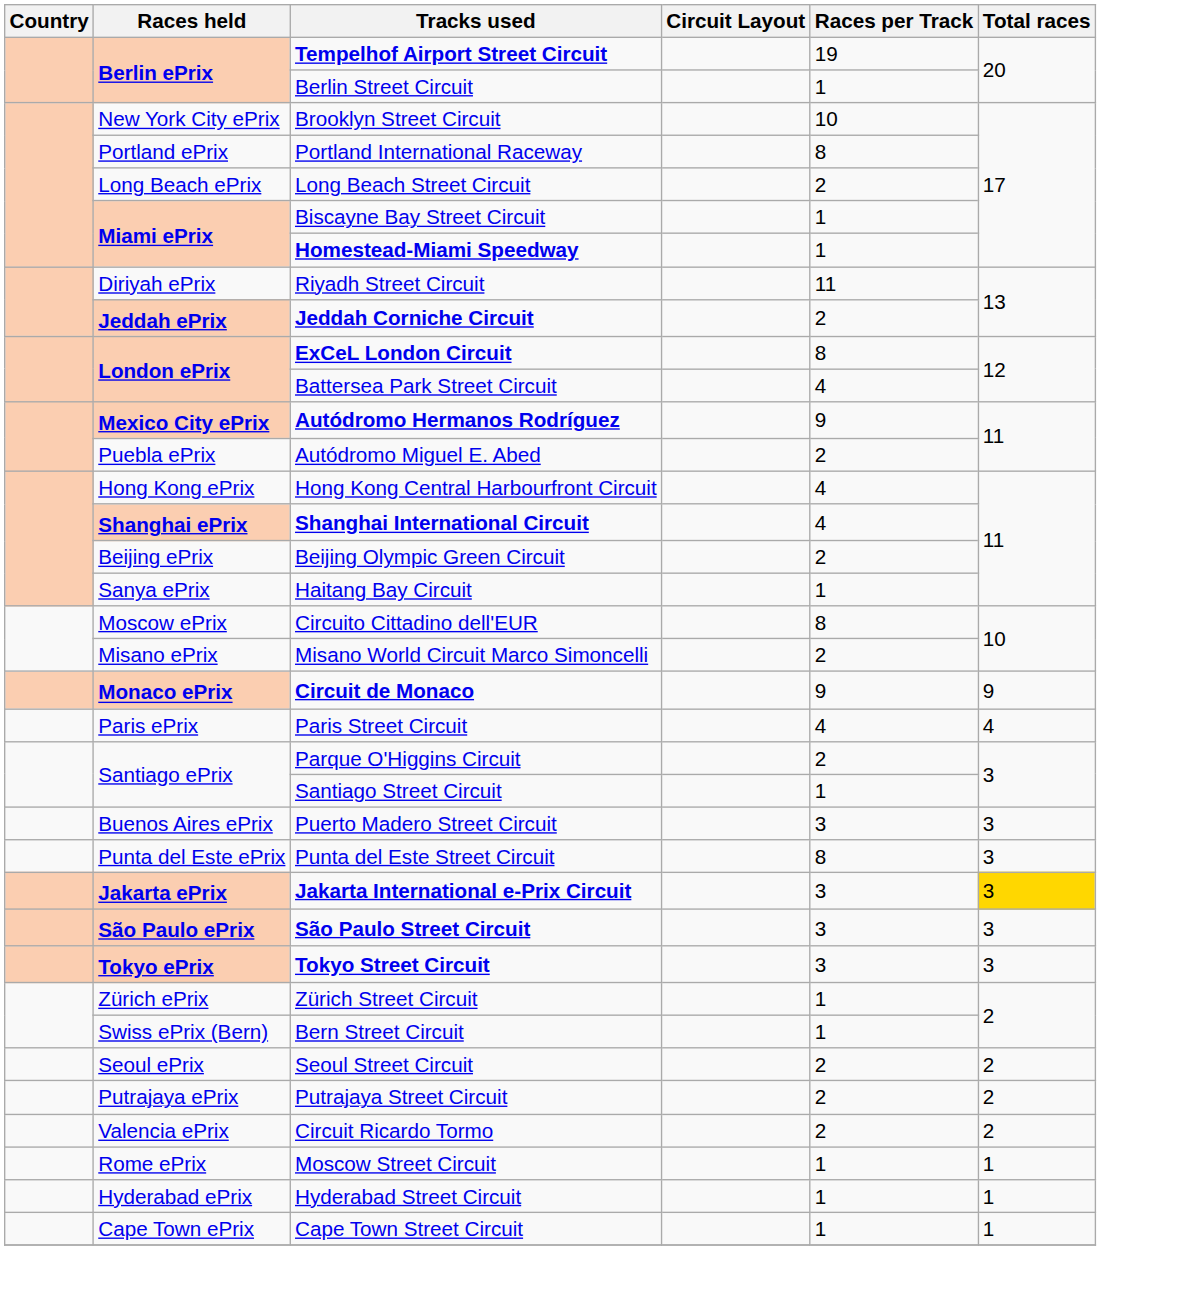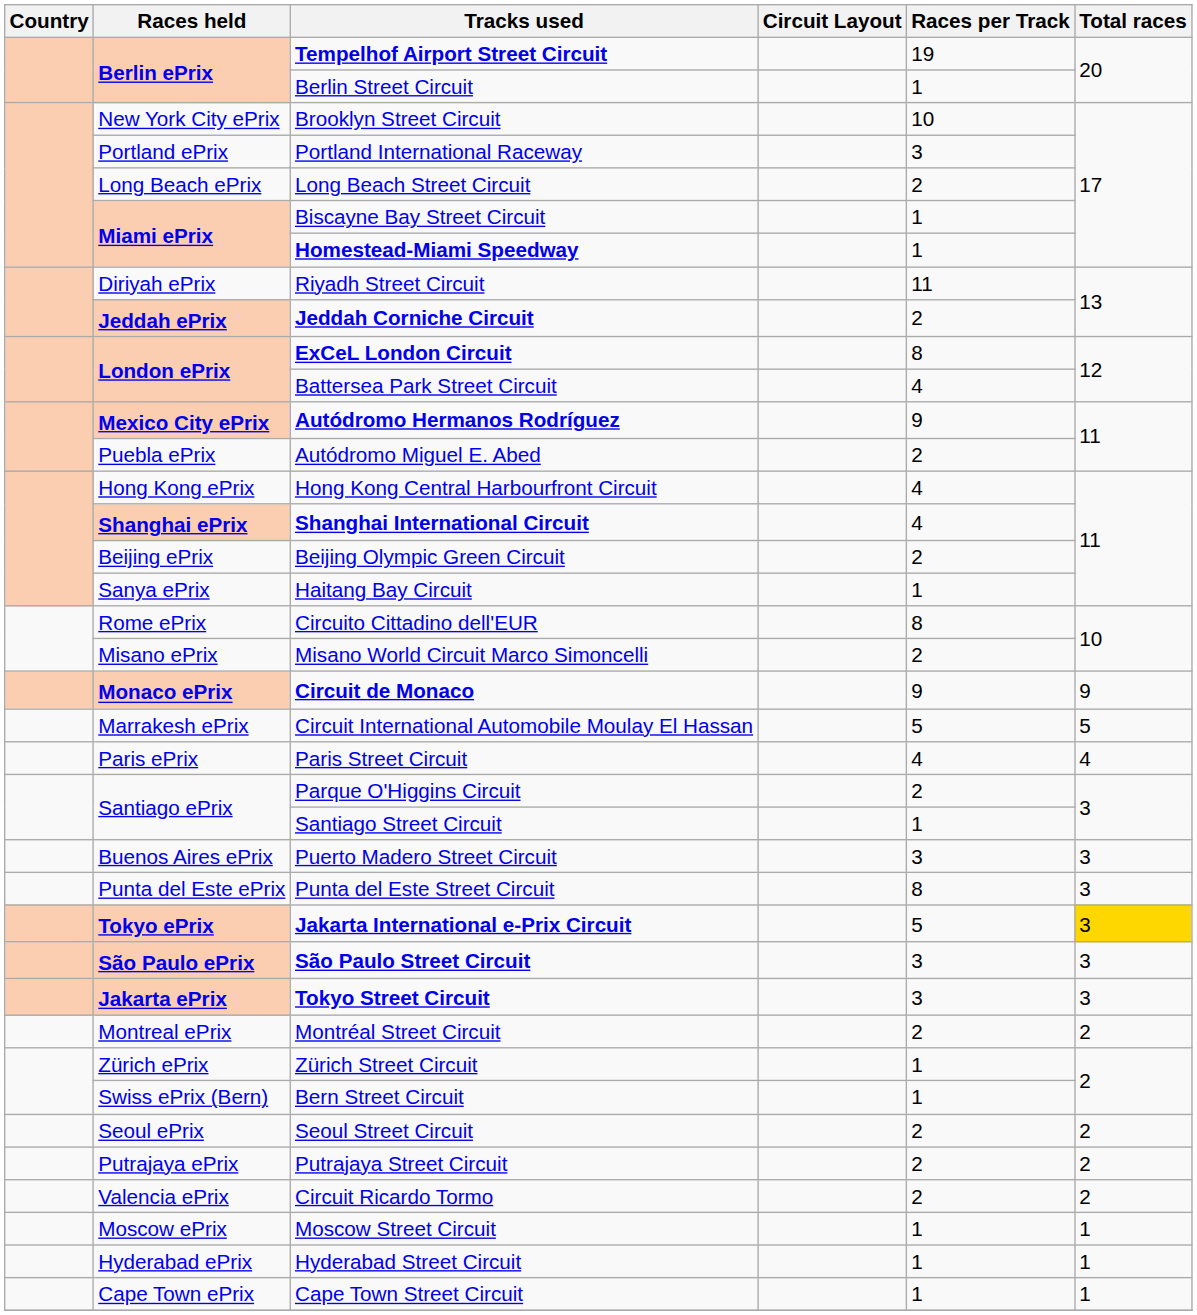 <table class="wikitable sortable" style="font-size: 95%">
 <tr>
 <th>Country</th>
 <th>Races held</th>
 <th>Tracks used</th>
 <th>Circuit Layout</th>
 <th>Races per Track</th>
 <th>Total races</th>
 </tr>
 <tr>
 <td rowspan=2; style="background-color:#FBCEB1"><strong></strong><sup></sup></td>
 <td rowspan=2; style="background-color:#FBCEB1"><strong><a href='#'>Berlin ePrix</a></strong><sup></sup></td>
 <td><strong><a href='#'>Tempelhof Airport Street Circuit</a></strong></td>
 <td></td>
 <td>19</td>
 <td rowspan=2>20</td>
 </tr>
 <tr>
 <td><a href='#'>Berlin Street Circuit</a></td>
 <td></td>
 <td>1</td>
 </tr>
 <tr>
 <td rowspan=5; style="background-color:#FBCEB1"><strong></strong><sup></sup></td>
 <td><a href='#'>New York City ePrix</a></td>
 <td><a href='#'>Brooklyn Street Circuit</a></td>
 <td></td>
 <td>10</td>
 <td rowspan=5>17</td>
 </tr>
 <tr>
 <td><a href='#'>Portland ePrix</a></td>
 <td><a href='#'>Portland International Raceway</a></td>
 <td></td>
-<td>8</td>
+<td>3</td>
 </tr>
 <tr>
 <td><a href='#'>Long Beach ePrix</a></td>
 <td><a href='#'>Long Beach Street Circuit</a></td>
 <td></td>
 <td>2</td>
 </tr>
 <tr>
 <td rowspan=2; style="background-color:#FBCEB1"><strong><a href='#'>Miami ePrix</a></strong><sup></sup></td>
 <td><a href='#'>Biscayne Bay Street Circuit</a></td>
 <td></td>
 <td>1</td>
 </tr>
 <tr>
 <td><strong><a href='#'>Homestead-Miami Speedway</a></strong></td>
 <td></td>
 <td>1</td>
 </tr>
 <tr>
 <td rowspan=2; style="background-color:#FBCEB1"><strong></strong><sup></sup></td>
 <td><a href='#'>Diriyah ePrix</a></td>
 <td><a href='#'>Riyadh Street Circuit</a></td>
 <td></td>
 <td>11</td>
 <td rowspan=2>13</td>
 </tr>
 <tr>
 <td style="background-color:#FBCEB1"><strong><a href='#'>Jeddah ePrix</a></strong><sup></sup></td>
 <td><strong><a href='#'>Jeddah Corniche Circuit</a></strong></td>
 <td></td>
 <td>2</td>
 </tr>
 <tr>
 <td rowspan=2; style="background-color:#FBCEB1"><strong></strong><sup></sup></td>
 <td rowspan=2; style="background-color:#FBCEB1"><strong><a href='#'>London ePrix</a></strong><sup></sup></td>
 <td><strong><a href='#'>ExCeL London Circuit</a></strong></td>
 <td></td>
 <td>8</td>
 <td rowspan=2>12</td>
 </tr>
 <tr>
 <td><a href='#'>Battersea Park Street Circuit</a></td>
 <td></td>
 <td>4</td>
 </tr>
 <tr>
 <td rowspan=2; style="background-color:#FBCEB1"><strong></strong><sup></sup></td>
 <td style="background-color:#FBCEB1"><strong><a href='#'>Mexico City ePrix</a></strong><sup></sup></td>
 <td><strong><a href='#'>Autódromo Hermanos Rodríguez</a></strong></td>
 <td></td>
 <td>9</td>
 <td rowspan=2>11</td>
 </tr>
 <tr>
 <td><a href='#'>Puebla ePrix</a></td>
 <td><a href='#'>Autódromo Miguel E. Abed</a></td>
 <td></td>
 <td>2</td>
 </tr>
 <tr>
 <td rowspan=4; style="background-color:#FBCEB1"><strong></strong><sup></sup></td>
 <td><a href='#'>Hong Kong ePrix</a></td>
 <td><a href='#'>Hong Kong Central Harbourfront Circuit</a></td>
 <td></td>
 <td>4</td>
 <td rowspan=4>11 </td>
 </tr>
 <tr>
 <td style="background-color:#FBCEB1"><strong><a href='#'>Shanghai ePrix</a></strong><sup></sup></td>
 <td><strong><a href='#'>Shanghai International Circuit</a></strong></td>
 <td></td>
 <td>4</td>
 </tr>
 <tr>
 <td><a href='#'>Beijing ePrix</a></td>
 <td><a href='#'>Beijing Olympic Green Circuit</a></td>
 <td></td>
 <td>2</td>
 </tr>
 <tr>
 <td><a href='#'>Sanya ePrix</a></td>
 <td><a href='#'>Haitang Bay Circuit</a></td>
 <td></td>
 <td>1</td>
 </tr>
 <tr>
 <td rowspan=2></td>
-<td><a href='#'>Moscow ePrix</a></td>
+<td><a href='#'>Rome ePrix</a></td>
 <td><a href='#'>Circuito Cittadino dell'EUR</a></td>
 <td></td>
 <td>8</td>
 <td rowspan=2>10</td>
 </tr>
 <tr>
 <td><a href='#'>Misano ePrix</a></td>
 <td><a href='#'>Misano World Circuit Marco Simoncelli</a></td>
 <td></td>
 <td>2</td>
 </tr>
 <tr>
 <td style="background-color:#FBCEB1"><strong></strong><sup></sup></td>
 <td style="background-color:#FBCEB1"><strong><a href='#'>Monaco ePrix</a></strong><sup></sup></td>
 <td><strong><a href='#'>Circuit de Monaco</a></strong></td>
 <td></td>
 <td>9</td>
 <td>9</td>
+</tr>
+<tr>
+<td></td>
+<td><a href='#'>Marrakesh ePrix</a></td>
+<td><a href='#'>Circuit International Automobile Moulay El Hassan</a></td>
+<td></td>
+<td>5</td>
+<td>5</td>
 </tr>
 <tr>
 <td></td>
 <td><a href='#'>Paris ePrix</a></td>
 <td><a href='#'>Paris Street Circuit</a></td>
 <td></td>
 <td>4</td>
 <td>4</td>
 </tr>
 <tr>
 <td rowspan=2></td>
 <td rowspan=2><a href='#'>Santiago ePrix</a></td>
 <td><a href='#'>Parque O'Higgins Circuit</a></td>
 <td></td>
 <td>2</td>
 <td rowspan=2>3</td>
 </tr>
 <tr>
 <td><a href='#'>Santiago Street Circuit</a></td>
 <td></td>
 <td>1</td>
 </tr>
 <tr>
 <td></td>
 <td><a href='#'>Buenos Aires ePrix</a></td>
 <td><a href='#'>Puerto Madero Street Circuit</a></td>
 <td></td>
 <td>3</td>
 <td>3</td>
 </tr>
 <tr>
 <td></td>
 <td><a href='#'>Punta del Este ePrix</a></td>
 <td><a href='#'>Punta del Este Street Circuit</a></td>
 <td></td>
 <td>8</td>
 <td>3</td>
 </tr>
 <tr>
 <td style="background-color:#FBCEB1"><strong></strong><sup></sup></td>
-<td style="background-color:#FBCEB1"><strong><a href='#'>Jakarta ePrix</a></strong><sup></sup></td>
+<td style="background-color:#FBCEB1"><strong><a href='#'>Tokyo ePrix</a></strong><sup></sup></td>
 <td><strong><a href='#'>Jakarta International e-Prix Circuit</a></strong></td>
 <td></td>
-<td>3</td>
+<td>5</td>
 <td style="background: gold;">3</td>
 </tr>
 <tr>
 <td style="background-color:#FBCEB1"><strong></strong><sup></sup></td>
 <td style="background-color:#FBCEB1"><strong><a href='#'>São Paulo ePrix</a></strong><sup></sup></td>
 <td><strong><a href='#'>São Paulo Street Circuit</a></strong></td>
 <td></td>
 <td>3</td>
 <td>3</td>
 </tr>
 <tr>
 <td style="background-color:#FBCEB1"><strong></strong><sup></sup></td>
-<td style="background-color:#FBCEB1"><strong><a href='#'>Tokyo ePrix</a></strong><sup></sup></td>
+<td style="background-color:#FBCEB1"><strong><a href='#'>Jakarta ePrix</a></strong><sup></sup></td>
 <td><strong><a href='#'>Tokyo Street Circuit</a></strong></td>
 <td></td>
 <td>3</td>
 <td>3</td>
+</tr>
+<tr>
+<td></td>
+<td><a href='#'>Montreal ePrix</a></td>
+<td><a href='#'>Montréal Street Circuit</a></td>
+<td></td>
+<td>2</td>
+<td>2</td>
 </tr>
 <tr>
 <td rowspan=2></td>
 <td><a href='#'>Zürich ePrix</a></td>
 <td><a href='#'>Zürich Street Circuit</a></td>
 <td></td>
 <td>1</td>
 <td rowspan=2>2</td>
 </tr>
 <tr>
 <td><a href='#'>Swiss ePrix (Bern)</a></td>
 <td><a href='#'>Bern Street Circuit</a></td>
 <td></td>
 <td>1</td>
 </tr>
 <tr>
 <td></td>
 <td><a href='#'>Seoul ePrix</a></td>
 <td><a href='#'>Seoul Street Circuit</a></td>
 <td></td>
 <td>2</td>
 <td>2</td>
 </tr>
 <tr>
 <td></td>
 <td><a href='#'>Putrajaya ePrix</a></td>
 <td><a href='#'>Putrajaya Street Circuit</a></td>
 <td></td>
 <td>2</td>
 <td>2</td>
 </tr>
 <tr>
 <td></td>
 <td><a href='#'>Valencia ePrix</a></td>
 <td><a href='#'>Circuit Ricardo Tormo</a></td>
 <td></td>
 <td>2</td>
 <td>2</td>
 </tr>
 <tr>
 <td></td>
-<td><a href='#'>Rome ePrix</a></td>
+<td><a href='#'>Moscow ePrix</a></td>
 <td><a href='#'>Moscow Street Circuit</a></td>
 <td></td>
 <td>1</td>
 <td>1</td>
 </tr>
 <tr>
 <td></td>
 <td><a href='#'>Hyderabad ePrix</a></td>
 <td><a href='#'>Hyderabad Street Circuit</a></td>
 <td></td>
 <td>1</td>
 <td>1</td>
 </tr>
 <tr>
 <td></td>
 <td><a href='#'>Cape Town ePrix</a></td>
 <td><a href='#'>Cape Town Street Circuit</a></td>
 <td></td>
 <td>1</td>
 <td>1</td>
 </tr>
 <tr>
 </tr>
 </table>
